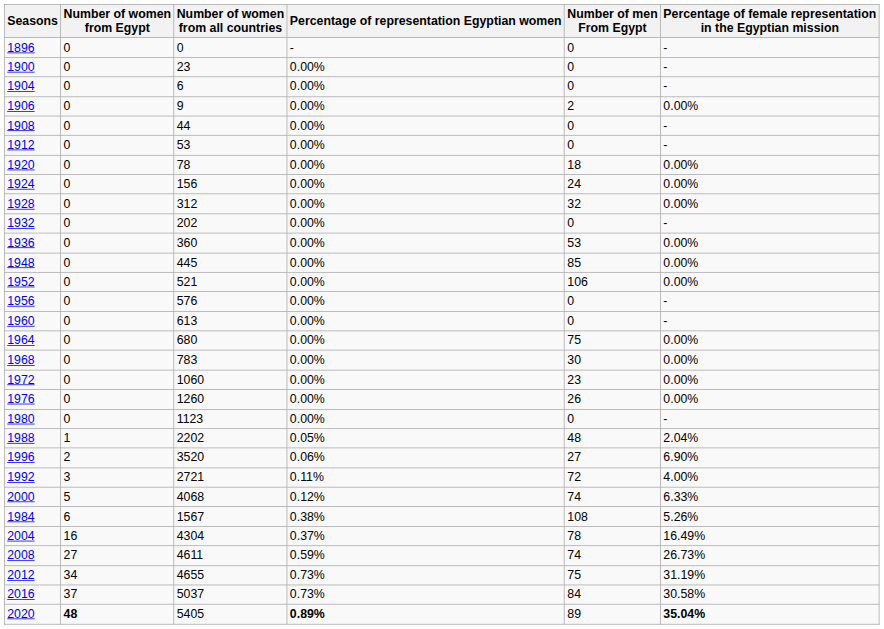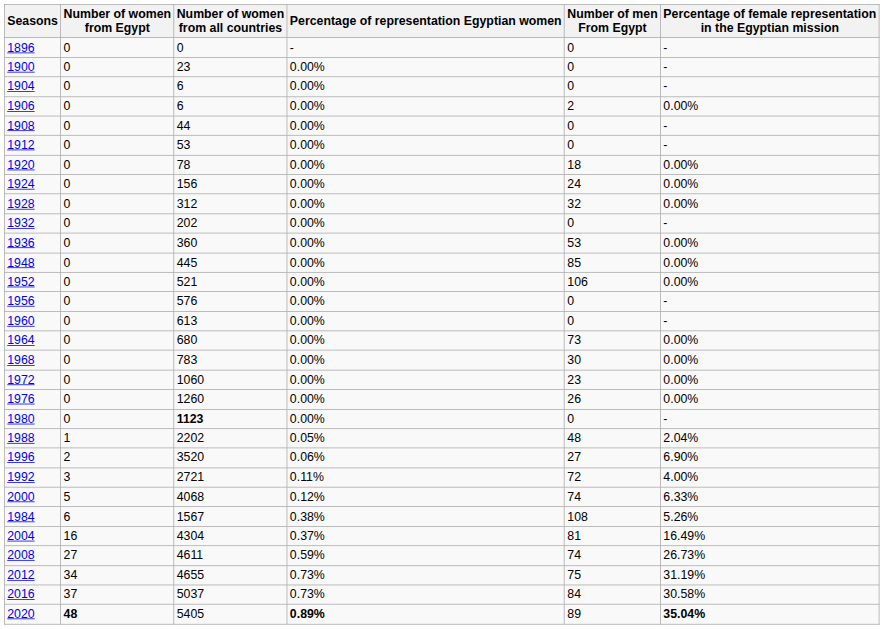 <table class="wikitable sortable">
 <tr>
 <th>Seasons</th>
 <th>Number of women<br>from Egypt</th>
 <th>Number of women<br>from all countries</th>
 <th>Percentage of representation Egyptian women</th>
 <th>Number of men<br>From Egypt</th>
 <th>Percentage of female representation<br>in the Egyptian mission</th>
 </tr>
 <tr>
 <td><a href='#'>1896</a></td>
 <td>0</td>
 <td>0</td>
 <td>-</td>
 <td>0</td>
 <td>-</td>
 </tr>
 <tr>
 <td><a href='#'>1900</a></td>
 <td>0</td>
 <td>23</td>
 <td>0.00%</td>
 <td>0</td>
 <td>-</td>
 </tr>
 <tr>
 <td><a href='#'>1904</a></td>
 <td>0</td>
 <td>6</td>
 <td>0.00%</td>
 <td>0</td>
 <td>-</td>
 </tr>
 <tr>
 <td><a href='#'>1906</a></td>
 <td>0</td>
-<td>9</td>
+<td>6</td>
 <td>0.00%</td>
 <td>2</td>
 <td>0.00%</td>
 </tr>
 <tr>
 <td><a href='#'>1908</a></td>
 <td>0</td>
 <td>44</td>
 <td>0.00%</td>
 <td>0</td>
 <td>-</td>
 </tr>
 <tr>
 <td><a href='#'>1912</a></td>
 <td>0</td>
 <td>53</td>
 <td>0.00%</td>
 <td>0</td>
 <td>-</td>
 </tr>
 <tr>
 <td><a href='#'>1920</a></td>
 <td>0</td>
 <td>78</td>
 <td>0.00%</td>
 <td>18</td>
 <td>0.00%</td>
 </tr>
 <tr>
 <td><a href='#'>1924</a></td>
 <td>0</td>
 <td>156</td>
 <td>0.00%</td>
 <td>24</td>
 <td>0.00%</td>
 </tr>
 <tr>
 <td><a href='#'>1928</a></td>
 <td>0</td>
 <td>312</td>
 <td>0.00%</td>
 <td>32</td>
 <td>0.00%</td>
 </tr>
 <tr>
 <td><a href='#'>1932</a></td>
 <td>0</td>
 <td>202</td>
 <td>0.00%</td>
 <td>0</td>
 <td>-</td>
 </tr>
 <tr>
 <td><a href='#'>1936</a></td>
 <td>0</td>
 <td>360</td>
 <td>0.00%</td>
 <td>53</td>
 <td>0.00%</td>
 </tr>
 <tr>
 <td><a href='#'>1948</a></td>
 <td>0</td>
 <td>445</td>
 <td>0.00%</td>
 <td>85</td>
 <td>0.00%</td>
 </tr>
 <tr>
 <td><a href='#'>1952</a></td>
 <td>0</td>
 <td>521</td>
 <td>0.00%</td>
 <td>106</td>
 <td>0.00%</td>
 </tr>
 <tr>
 <td><a href='#'>1956</a></td>
 <td>0</td>
 <td>576</td>
 <td>0.00%</td>
 <td>0</td>
 <td>-</td>
 </tr>
 <tr>
 <td><a href='#'>1960</a></td>
 <td>0</td>
 <td>613</td>
 <td>0.00%</td>
 <td>0</td>
 <td>-</td>
 </tr>
 <tr>
 <td><a href='#'>1964</a></td>
 <td>0</td>
 <td>680</td>
 <td>0.00%</td>
-<td>75</td>
+<td>73</td>
 <td>0.00%</td>
 </tr>
 <tr>
 <td><a href='#'>1968</a></td>
 <td>0</td>
 <td>783</td>
 <td>0.00%</td>
 <td>30</td>
 <td>0.00%</td>
 </tr>
 <tr>
 <td><a href='#'>1972</a></td>
 <td>0</td>
 <td>1060</td>
 <td>0.00%</td>
 <td>23</td>
 <td>0.00%</td>
 </tr>
 <tr>
 <td><a href='#'>1976</a></td>
 <td>0</td>
 <td>1260</td>
 <td>0.00%</td>
 <td>26</td>
 <td>0.00%</td>
 </tr>
 <tr>
 <td><a href='#'>1980</a></td>
 <td>0</td>
-<td>1123</td>
+<td><strong>1123</strong></td>
 <td>0.00%</td>
 <td>0</td>
 <td>-</td>
 </tr>
 <tr>
 <td><a href='#'>1988</a></td>
 <td>1</td>
 <td>2202</td>
 <td>0.05%</td>
 <td>48</td>
 <td>2.04%</td>
 </tr>
 <tr>
 <td><a href='#'>1996</a></td>
 <td>2</td>
 <td>3520</td>
 <td>0.06%</td>
 <td>27</td>
 <td>6.90%</td>
 </tr>
 <tr>
 <td><a href='#'>1992</a></td>
 <td>3</td>
 <td>2721</td>
 <td>0.11%</td>
 <td>72</td>
 <td>4.00%</td>
 </tr>
 <tr>
 <td><a href='#'>2000</a></td>
 <td>5</td>
 <td>4068</td>
 <td>0.12%</td>
 <td>74</td>
 <td>6.33%</td>
 </tr>
 <tr>
 <td><a href='#'>1984</a></td>
 <td>6</td>
 <td>1567</td>
 <td>0.38%</td>
 <td>108</td>
 <td>5.26%</td>
 </tr>
 <tr>
 <td><a href='#'>2004</a></td>
 <td>16</td>
 <td>4304</td>
 <td>0.37%</td>
-<td>78</td>
+<td>81</td>
 <td>16.49%</td>
 </tr>
 <tr>
 <td><a href='#'>2008</a></td>
 <td>27</td>
 <td>4611</td>
 <td>0.59%</td>
 <td>74</td>
 <td>26.73%</td>
 </tr>
 <tr>
 <td><a href='#'>2012</a></td>
 <td>34</td>
 <td>4655</td>
 <td>0.73%</td>
 <td>75</td>
 <td>31.19%</td>
 </tr>
 <tr>
 <td><a href='#'>2016</a></td>
 <td>37</td>
 <td>5037</td>
 <td>0.73%</td>
 <td>84</td>
 <td>30.58%</td>
 </tr>
 <tr>
 <td><a href='#'>2020</a></td>
 <td><strong>48</strong></td>
 <td>5405</td>
 <td><strong>0.89%</strong></td>
 <td>89</td>
 <td><strong>35.04%</strong></td>
 </tr>
 </table>
